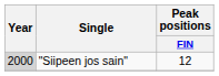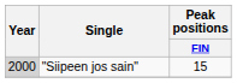 <table class="wikitable">
 <tr>
 <th align="center" rowspan="2" width="10">Year</th>
 <th align="center" rowspan="2" width="160">Single</th>
 <th align="center" colspan="1" width="20">Peak positions</th>
 </tr>
 <tr>
 <th scope="col" style="width:3em;font-size:90%;"><a href='#'>FIN</a><br></th>
 </tr>
 <tr>
 <td style="background: lightgrey; text-align:center;">2000</td>
 <td>"Siipeen jos sain"</td>
-<td style="text-align:center;">12</td>
+<td style="text-align:center;">15</td>
 </tr>
 <tr>
 </tr>
 </table>
